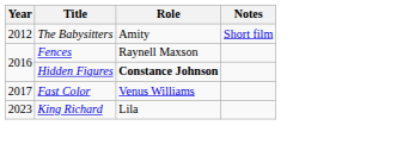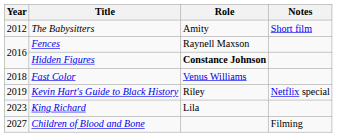 <table class="wikitable sortable">
 <tr>
 <th>Year</th>
 <th>Title</th>
 <th>Role</th>
 <th class="unsortable">Notes</th>
 </tr>
 <tr>
 <td>2012</td>
 <td><em>The Babysitters</em></td>
 <td>Amity</td>
 <td><a href='#'>Short film</a></td>
 </tr>
 <tr>
 <td rowspan=2>2016</td>
 <td><em><a href='#'>Fences</a></em></td>
 <td>Raynell Maxson</td>
 <td></td>
 </tr>
 <tr>
 <td><em><a href='#'>Hidden Figures</a></em></td>
 <td><strong>Constance Johnson</strong></td>
 <td></td>
 </tr>
 <tr>
-<td>2017</td>
+<td>2018</td>
 <td><em><a href='#'>Fast Color</a></em></td>
 <td><a href='#'>Venus Williams</a></td>
 <td></td>
+</tr>
+<tr>
+<td>2019</td>
+<td><em><a href='#'>Kevin Hart's Guide to Black History</a></em></td>
+<td>Riley</td>
+<td><a href='#'>Netflix</a> special</td>
 </tr>
 <tr>
 <td>2023</td>
 <td><em><a href='#'>King Richard</a></em></td>
 <td>Lila</td>
 <td></td>
 </tr>
+<tr>
+<td>2027</td>
+<td><em><a href='#'>Children of Blood and Bone</a></em></td>
+<td></td>
+<td>Filming</td>
+</tr>
 </table>
